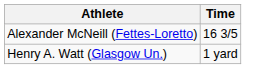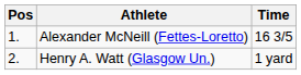 <table class="wikitable">
 <tr>
+<th>Pos</th>
 <th>Athlete</th>
 <th>Time</th>
 </tr>
 <tr>
+<td>1.</td>
 <td>Alexander McNeill (<a href='#'>Fettes-Loretto</a>)</td>
 <td>16 3/5</td>
 </tr>
 <tr>
+<td>2.</td>
 <td>Henry A. Watt (<a href='#'>Glasgow Un.</a>)</td>
 <td>1 yard</td>
 </tr>
 </table>
